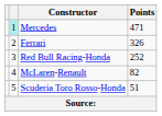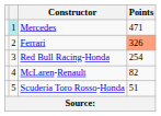 <table class="wikitable" style="font-size: 85%;">
 <tr>
 <th></th>
 <th></th>
 <th>Constructor</th>
 <th>Points</th>
 </tr>
 <tr>
 <td align="left"></td>
 <td align="center" style="background: paleturquoise;">1</td>
 <td> <a href='#'>Mercedes</a></td>
 <td align="left">471</td>
 </tr>
 <tr>
 <td align="left"></td>
 <td align="center">2</td>
 <td> <a href='#'>Ferrari</a></td>
-<td align="left">326</td>
+<td align="left" style="background: lightsalmon;">326</td>
 </tr>
 <tr>
 <td align="left"></td>
 <td align="center">3</td>
 <td> <a href='#'>Red Bull Racing</a>-<a href='#'>Honda</a></td>
-<td align="left">252</td>
+<td align="left">254</td>
 </tr>
 <tr>
 <td align="left"></td>
 <td align="center">4</td>
 <td> <a href='#'>McLaren</a>-<a href='#'>Renault</a></td>
 <td align="left">82</td>
 </tr>
 <tr>
 <td align="left"></td>
 <td align="center">5</td>
 <td> <a href='#'>Scuderia Toro Rosso</a>-<a href='#'>Honda</a></td>
 <td align="left">51</td>
 </tr>
 <tr>
 <th colspan="4" align="center">Source:</th>
 </tr>
 </table>
